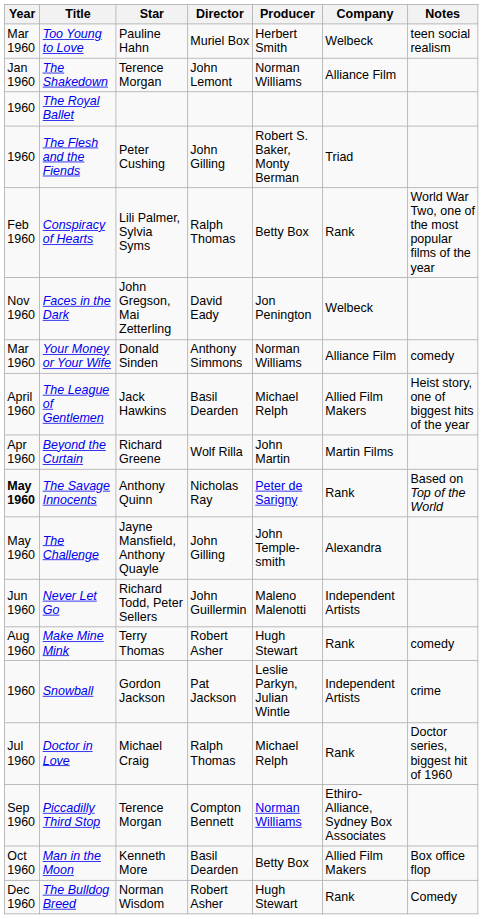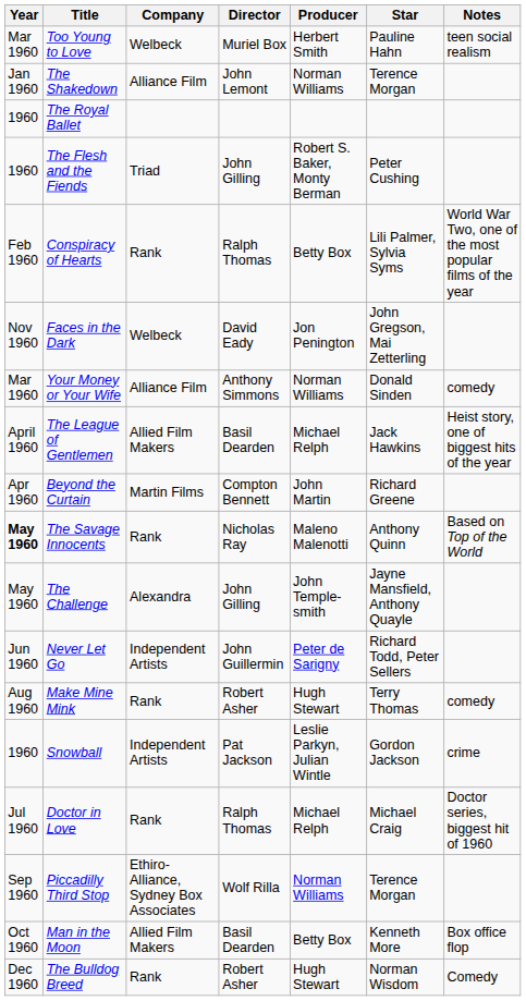 <table class="wikitable sortable">
 <tr>
 <th>Year</th>
 <th>Title</th>
-<th>Star</th>
+<th>Company</th>
 <th>Director</th>
 <th>Producer</th>
-<th>Company</th>
+<th>Star</th>
 <th>Notes</th>
 </tr>
 <tr>
 <td>Mar 1960</td>
 <td><em><a href='#'>Too Young to Love</a></em></td>
-<td>Pauline Hahn</td>
+<td>Welbeck</td>
 <td>Muriel Box</td>
 <td>Herbert Smith</td>
-<td>Welbeck</td>
+<td>Pauline Hahn</td>
 <td>teen social realism</td>
 </tr>
 <tr>
 <td>Jan 1960</td>
 <td><em><a href='#'>The Shakedown</a></em></td>
-<td>Terence Morgan</td>
+<td>Alliance Film</td>
 <td>John Lemont</td>
 <td>Norman Williams</td>
-<td>Alliance Film</td>
+<td>Terence Morgan</td>
 <td></td>
 </tr>
 <tr>
 <td>1960</td>
 <td><em><a href='#'>The Royal Ballet</a></em></td>
 <td></td>
 <td></td>
 <td></td>
 <td></td>
 <td></td>
 </tr>
 <tr>
 <td>1960</td>
 <td><em><a href='#'>The Flesh and the Fiends</a></em></td>
-<td>Peter Cushing</td>
+<td>Triad</td>
 <td>John Gilling</td>
 <td>Robert S. Baker, Monty Berman</td>
-<td>Triad</td>
+<td>Peter Cushing</td>
 <td></td>
 </tr>
 <tr>
 <td>Feb 1960</td>
 <td><em><a href='#'>Conspiracy of Hearts</a></em></td>
-<td>Lili Palmer, Sylvia Syms</td>
+<td>Rank</td>
 <td>Ralph Thomas</td>
 <td>Betty Box</td>
-<td>Rank</td>
+<td>Lili Palmer, Sylvia Syms</td>
 <td>World War Two, one of the most popular films of the year</td>
 </tr>
 <tr>
 <td>Nov 1960</td>
 <td><em><a href='#'>Faces in the Dark</a></em></td>
-<td>John Gregson, Mai Zetterling</td>
+<td>Welbeck</td>
 <td>David Eady</td>
 <td>Jon Penington</td>
-<td>Welbeck</td>
+<td>John Gregson, Mai Zetterling</td>
 <td></td>
 </tr>
 <tr>
 <td>Mar 1960</td>
 <td><em><a href='#'>Your Money or Your Wife</a></em></td>
-<td>Donald Sinden</td>
+<td>Alliance Film</td>
 <td>Anthony Simmons</td>
 <td>Norman Williams</td>
-<td>Alliance Film</td>
+<td>Donald Sinden</td>
 <td>comedy</td>
 </tr>
 <tr>
 <td>April 1960</td>
 <td><em><a href='#'>The League of Gentlemen</a></em></td>
-<td>Jack Hawkins</td>
+<td>Allied Film Makers</td>
 <td>Basil Dearden</td>
 <td>Michael Relph</td>
-<td>Allied Film Makers</td>
+<td>Jack Hawkins</td>
 <td>Heist story, one of biggest hits of the year</td>
 </tr>
 <tr>
 <td>Apr 1960</td>
 <td><em><a href='#'>Beyond the Curtain</a></em></td>
+<td>Martin Films</td>
+<td>Compton Bennett</td>
+<td>John Martin</td>
 <td>Richard Greene</td>
-<td>Wolf Rilla</td>
-<td>John Martin</td>
-<td>Martin Films</td>
 <td></td>
 </tr>
 <tr>
 <td><strong>May 1960</strong></td>
 <td><em><a href='#'>The Savage Innocents</a></em></td>
+<td>Rank</td>
+<td>Nicholas Ray</td>
+<td>Maleno Malenotti</td>
 <td>Anthony Quinn</td>
-<td>Nicholas Ray</td>
-<td><a href='#'>Peter de Sarigny</a></td>
-<td>Rank</td>
 <td>Based on <em>Top of the World</em></td>
 </tr>
 <tr>
 <td>May 1960</td>
 <td><em><a href='#'>The Challenge</a></em></td>
-<td>Jayne Mansfield, Anthony Quayle</td>
+<td>Alexandra</td>
 <td>John Gilling</td>
 <td>John Temple-smith</td>
-<td>Alexandra</td>
+<td>Jayne Mansfield, Anthony Quayle</td>
 <td></td>
 </tr>
 <tr>
 <td>Jun 1960</td>
 <td><em><a href='#'>Never Let Go</a></em></td>
+<td>Independent Artists</td>
+<td>John Guillermin</td>
+<td><a href='#'>Peter de Sarigny</a></td>
 <td>Richard Todd, Peter Sellers</td>
-<td>John Guillermin</td>
-<td>Maleno Malenotti</td>
-<td>Independent Artists</td>
 <td></td>
 </tr>
 <tr>
 <td>Aug 1960</td>
 <td><em><a href='#'>Make Mine Mink</a></em></td>
-<td>Terry Thomas</td>
+<td>Rank</td>
 <td>Robert Asher</td>
 <td>Hugh Stewart</td>
-<td>Rank</td>
+<td>Terry Thomas</td>
 <td>comedy</td>
 </tr>
 <tr>
 <td>1960</td>
 <td><em><a href='#'>Snowball</a></em></td>
-<td>Gordon Jackson</td>
+<td>Independent Artists</td>
 <td>Pat Jackson</td>
 <td>Leslie Parkyn, Julian Wintle</td>
-<td>Independent Artists</td>
+<td>Gordon Jackson</td>
 <td>crime</td>
 </tr>
 <tr>
 <td>Jul 1960</td>
 <td><em><a href='#'>Doctor in Love</a></em></td>
-<td>Michael Craig</td>
+<td>Rank</td>
 <td>Ralph Thomas</td>
 <td>Michael Relph</td>
-<td>Rank</td>
+<td>Michael Craig</td>
 <td>Doctor series, biggest hit of 1960</td>
 </tr>
 <tr>
 <td>Sep 1960</td>
 <td><em><a href='#'>Piccadilly Third Stop</a></em></td>
+<td>Ethiro-Alliance, Sydney Box Associates</td>
+<td>Wolf Rilla</td>
+<td><a href='#'>Norman Williams</a></td>
 <td>Terence Morgan</td>
-<td>Compton Bennett</td>
-<td><a href='#'>Norman Williams</a></td>
-<td>Ethiro-Alliance, Sydney Box Associates</td>
 <td></td>
 </tr>
 <tr>
 <td>Oct 1960</td>
 <td><em><a href='#'>Man in the Moon</a></em></td>
-<td>Kenneth More</td>
+<td>Allied Film Makers</td>
 <td>Basil Dearden</td>
 <td>Betty Box</td>
-<td>Allied Film Makers</td>
+<td>Kenneth More</td>
 <td>Box office flop</td>
 </tr>
 <tr>
 <td>Dec 1960</td>
 <td><em><a href='#'>The Bulldog Breed</a></em></td>
-<td>Norman Wisdom</td>
+<td>Rank</td>
 <td>Robert Asher</td>
 <td>Hugh Stewart</td>
-<td>Rank</td>
+<td>Norman Wisdom</td>
 <td>Comedy</td>
 </tr>
 </table>
